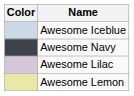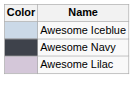 <table class="wikitable">
 <tr>
 <th>Color</th>
 <th>Name</th>
 </tr>
 <tr>
 <td bgcolor="cbd9e7"></td>
 <td>Awesome Iceblue</td>
 </tr>
 <tr>
 <td bgcolor="3e424b"></td>
 <td>Awesome Navy</td>
 </tr>
 <tr>
 <td bgcolor="d4c7d9"></td>
 <td>Awesome Lilac</td>
 </tr>
-<tr>
-<td bgcolor="e7e9a5"></td>
-<td>Awesome Lemon</td>
-</tr>
 </table>
